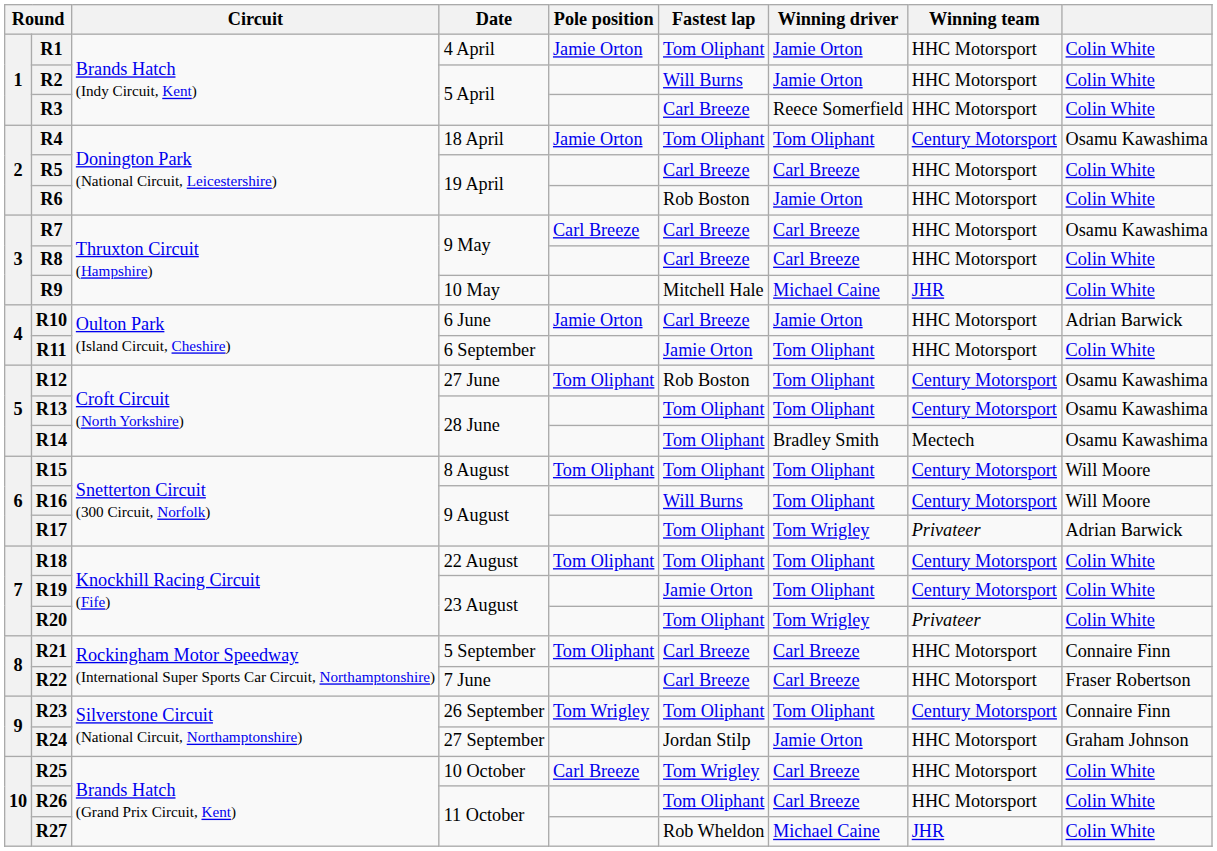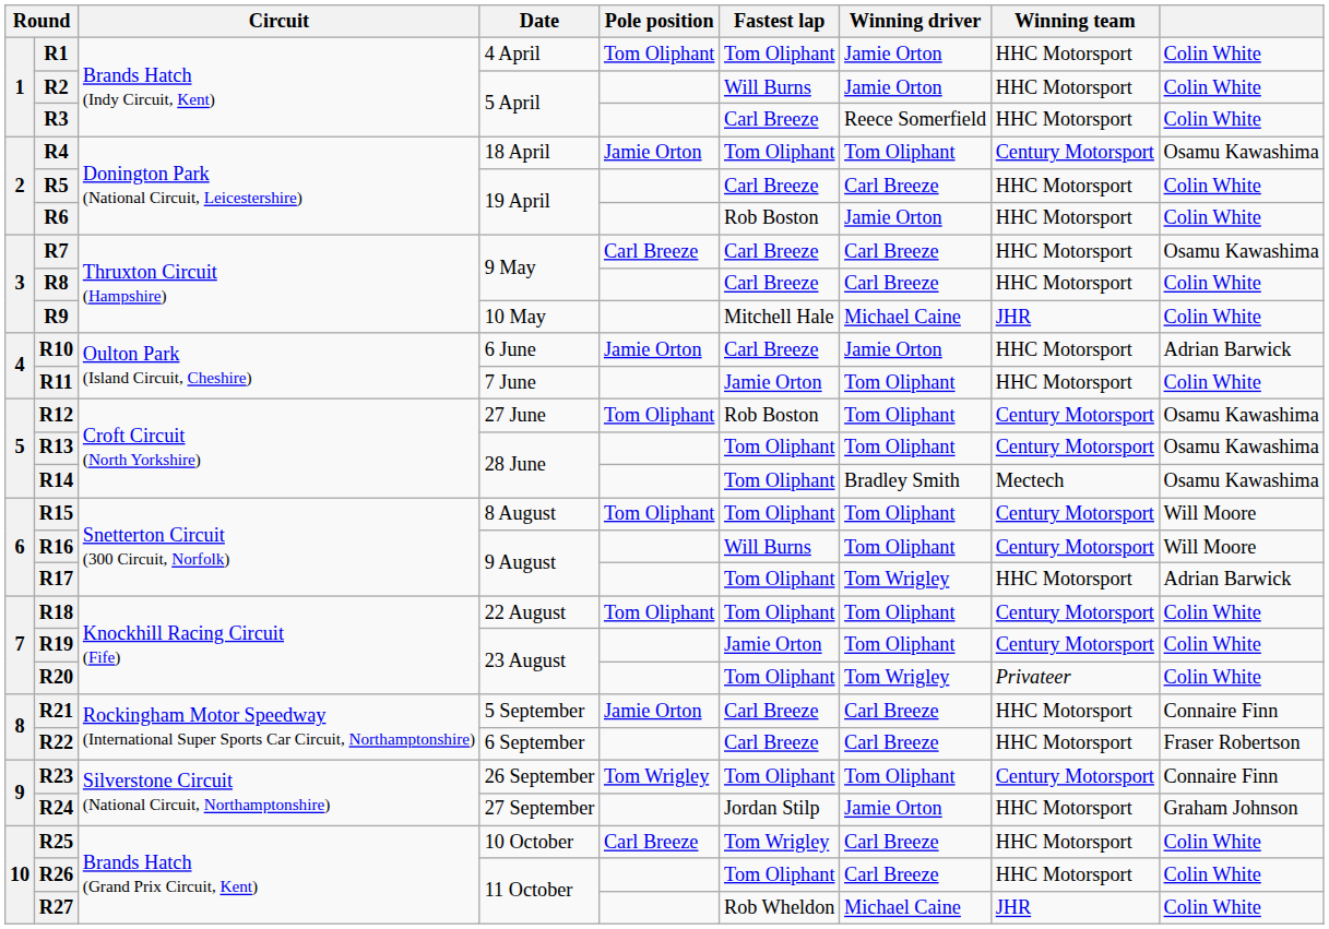 <table class="wikitable" style="font-size: 85%">
 <tr>
 <th colspan=2>Round</th>
 <th>Circuit</th>
 <th>Date</th>
 <th>Pole position</th>
 <th>Fastest lap</th>
 <th>Winning driver</th>
 <th>Winning team</th>
 <th></th>
 </tr>
 <tr>
 <th rowspan=3>1</th>
 <th>R1</th>
 <td rowspan=3><a href='#'>Brands Hatch</a><br><small>(Indy Circuit, <a href='#'>Kent</a>)</small></td>
 <td>4 April</td>
-<td> <a href='#'>Jamie Orton</a></td>
+<td> <a href='#'>Tom Oliphant</a></td>
 <td> <a href='#'>Tom Oliphant</a></td>
 <td> <a href='#'>Jamie Orton</a></td>
 <td>HHC Motorsport</td>
 <td> <a href='#'>Colin White</a></td>
 </tr>
 <tr>
 <th>R2</th>
 <td rowspan=2>5 April</td>
 <td></td>
 <td> <a href='#'>Will Burns</a></td>
 <td> <a href='#'>Jamie Orton</a></td>
 <td>HHC Motorsport</td>
 <td> <a href='#'>Colin White</a></td>
 </tr>
 <tr>
 <th>R3</th>
 <td></td>
 <td> <a href='#'>Carl Breeze</a></td>
 <td> Reece Somerfield</td>
 <td>HHC Motorsport</td>
 <td> <a href='#'>Colin White</a></td>
 </tr>
 <tr>
 <th rowspan=3>2</th>
 <th>R4</th>
 <td rowspan=3><a href='#'>Donington Park</a><br><small>(National Circuit, <a href='#'>Leicestershire</a>)</small></td>
 <td>18 April</td>
 <td> <a href='#'>Jamie Orton</a></td>
 <td> <a href='#'>Tom Oliphant</a></td>
 <td> <a href='#'>Tom Oliphant</a></td>
 <td><a href='#'>Century Motorsport</a></td>
 <td> Osamu Kawashima</td>
 </tr>
 <tr>
 <th>R5</th>
 <td rowspan=2>19 April</td>
 <td></td>
 <td> <a href='#'>Carl Breeze</a></td>
 <td> <a href='#'>Carl Breeze</a></td>
 <td>HHC Motorsport</td>
 <td> <a href='#'>Colin White</a></td>
 </tr>
 <tr>
 <th>R6</th>
 <td></td>
 <td> Rob Boston</td>
 <td> <a href='#'>Jamie Orton</a></td>
 <td>HHC Motorsport</td>
 <td> <a href='#'>Colin White</a></td>
 </tr>
 <tr>
 <th rowspan=3>3</th>
 <th>R7</th>
 <td rowspan=3><a href='#'>Thruxton Circuit</a><br><small>(<a href='#'>Hampshire</a>)</small></td>
 <td rowspan=2>9 May</td>
 <td> <a href='#'>Carl Breeze</a></td>
 <td> <a href='#'>Carl Breeze</a></td>
 <td> <a href='#'>Carl Breeze</a></td>
 <td>HHC Motorsport</td>
 <td> Osamu Kawashima</td>
 </tr>
 <tr>
 <th>R8</th>
 <td></td>
 <td> <a href='#'>Carl Breeze</a></td>
 <td> <a href='#'>Carl Breeze</a></td>
 <td>HHC Motorsport</td>
 <td> <a href='#'>Colin White</a></td>
 </tr>
 <tr>
 <th>R9</th>
 <td>10 May</td>
 <td></td>
 <td> Mitchell Hale</td>
 <td> <a href='#'>Michael Caine</a></td>
 <td><a href='#'>JHR</a></td>
 <td> <a href='#'>Colin White</a></td>
 </tr>
 <tr>
 <th rowspan=2>4</th>
 <th>R10</th>
 <td rowspan=2><a href='#'>Oulton Park</a><br><small>(Island Circuit, <a href='#'>Cheshire</a>)</small></td>
 <td>6 June</td>
 <td> <a href='#'>Jamie Orton</a></td>
 <td> <a href='#'>Carl Breeze</a></td>
 <td> <a href='#'>Jamie Orton</a></td>
 <td>HHC Motorsport</td>
 <td> Adrian Barwick</td>
 </tr>
 <tr>
 <th>R11</th>
-<td>6 September</td>
+<td>7 June</td>
 <td></td>
 <td> <a href='#'>Jamie Orton</a></td>
 <td> <a href='#'>Tom Oliphant</a></td>
 <td>HHC Motorsport</td>
 <td> <a href='#'>Colin White</a></td>
 </tr>
 <tr>
 <th rowspan=3>5</th>
 <th>R12</th>
 <td rowspan=3><a href='#'>Croft Circuit</a><br><small>(<a href='#'>North Yorkshire</a>)</small></td>
 <td>27 June</td>
 <td> <a href='#'>Tom Oliphant</a></td>
 <td> Rob Boston</td>
 <td> <a href='#'>Tom Oliphant</a></td>
 <td><a href='#'>Century Motorsport</a></td>
 <td> Osamu Kawashima</td>
 </tr>
 <tr>
 <th>R13</th>
 <td rowspan=2>28 June</td>
 <td></td>
 <td> <a href='#'>Tom Oliphant</a></td>
 <td> <a href='#'>Tom Oliphant</a></td>
 <td><a href='#'>Century Motorsport</a></td>
 <td> Osamu Kawashima</td>
 </tr>
 <tr>
 <th>R14</th>
 <td></td>
 <td> <a href='#'>Tom Oliphant</a></td>
 <td> Bradley Smith</td>
 <td>Mectech</td>
 <td> Osamu Kawashima</td>
 </tr>
 <tr>
 <th rowspan=3>6</th>
 <th>R15</th>
 <td rowspan=3><a href='#'>Snetterton Circuit</a><br><small>(300 Circuit, <a href='#'>Norfolk</a>)</small></td>
 <td>8 August</td>
 <td> <a href='#'>Tom Oliphant</a></td>
 <td> <a href='#'>Tom Oliphant</a></td>
 <td> <a href='#'>Tom Oliphant</a></td>
 <td><a href='#'>Century Motorsport</a></td>
 <td> Will Moore</td>
 </tr>
 <tr>
 <th>R16</th>
 <td rowspan=2>9 August</td>
 <td></td>
 <td> <a href='#'>Will Burns</a></td>
 <td> <a href='#'>Tom Oliphant</a></td>
 <td><a href='#'>Century Motorsport</a></td>
 <td> Will Moore</td>
 </tr>
 <tr>
 <th>R17</th>
 <td></td>
 <td> <a href='#'>Tom Oliphant</a></td>
 <td> <a href='#'>Tom Wrigley</a></td>
-<td><em>Privateer</em></td>
+<td>HHC Motorsport</td>
 <td> Adrian Barwick</td>
 </tr>
 <tr>
 <th rowspan=3>7</th>
 <th>R18</th>
 <td rowspan=3><a href='#'>Knockhill Racing Circuit</a><br><small>(<a href='#'>Fife</a>)</small></td>
 <td>22 August</td>
 <td> <a href='#'>Tom Oliphant</a></td>
 <td> <a href='#'>Tom Oliphant</a></td>
 <td> <a href='#'>Tom Oliphant</a></td>
 <td><a href='#'>Century Motorsport</a></td>
 <td> <a href='#'>Colin White</a></td>
 </tr>
 <tr>
 <th>R19</th>
 <td rowspan=2>23 August</td>
 <td></td>
 <td> <a href='#'>Jamie Orton</a></td>
 <td> <a href='#'>Tom Oliphant</a></td>
 <td><a href='#'>Century Motorsport</a></td>
 <td> <a href='#'>Colin White</a></td>
 </tr>
 <tr>
 <th>R20</th>
 <td></td>
 <td> <a href='#'>Tom Oliphant</a></td>
 <td> <a href='#'>Tom Wrigley</a></td>
 <td><em>Privateer</em></td>
 <td> <a href='#'>Colin White</a></td>
 </tr>
 <tr>
 <th rowspan=2>8</th>
 <th>R21</th>
 <td rowspan=2><a href='#'>Rockingham Motor Speedway</a><br><small>(International Super Sports Car Circuit, <a href='#'>Northamptonshire</a>)</small></td>
 <td>5 September</td>
-<td> <a href='#'>Tom Oliphant</a></td>
+<td> <a href='#'>Jamie Orton</a></td>
 <td> <a href='#'>Carl Breeze</a></td>
 <td> <a href='#'>Carl Breeze</a></td>
 <td>HHC Motorsport</td>
 <td> Connaire Finn</td>
 </tr>
 <tr>
 <th>R22</th>
-<td>7 June</td>
+<td>6 September</td>
 <td></td>
 <td> <a href='#'>Carl Breeze</a></td>
 <td> <a href='#'>Carl Breeze</a></td>
 <td>HHC Motorsport</td>
 <td> Fraser Robertson</td>
 </tr>
 <tr>
 <th rowspan=2>9</th>
 <th>R23</th>
 <td rowspan=2><a href='#'>Silverstone Circuit</a><br><small>(National Circuit, <a href='#'>Northamptonshire</a>)</small></td>
 <td>26 September</td>
 <td> <a href='#'>Tom Wrigley</a></td>
 <td> <a href='#'>Tom Oliphant</a></td>
 <td> <a href='#'>Tom Oliphant</a></td>
 <td><a href='#'>Century Motorsport</a></td>
 <td> Connaire Finn</td>
 </tr>
 <tr>
 <th>R24</th>
 <td>27 September</td>
 <td></td>
 <td> Jordan Stilp</td>
 <td> <a href='#'>Jamie Orton</a></td>
 <td>HHC Motorsport</td>
 <td> Graham Johnson</td>
 </tr>
 <tr>
 <th rowspan=3>10</th>
 <th>R25</th>
 <td rowspan=3><a href='#'>Brands Hatch</a><br><small>(Grand Prix Circuit, <a href='#'>Kent</a>)</small></td>
 <td>10 October</td>
 <td> <a href='#'>Carl Breeze</a></td>
 <td> <a href='#'>Tom Wrigley</a></td>
 <td> <a href='#'>Carl Breeze</a></td>
 <td>HHC Motorsport</td>
 <td> <a href='#'>Colin White</a></td>
 </tr>
 <tr>
 <th>R26</th>
 <td rowspan=2>11 October</td>
 <td></td>
 <td> <a href='#'>Tom Oliphant</a></td>
 <td> <a href='#'>Carl Breeze</a></td>
 <td>HHC Motorsport</td>
 <td> <a href='#'>Colin White</a></td>
 </tr>
 <tr>
 <th>R27</th>
 <td></td>
 <td> Rob Wheldon</td>
 <td> <a href='#'>Michael Caine</a></td>
 <td><a href='#'>JHR</a></td>
 <td> <a href='#'>Colin White</a></td>
 </tr>
 </table>
